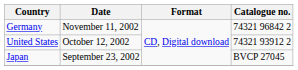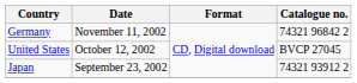 <table class="wikitable">
 <tr>
 <th>Country</th>
 <th>Date</th>
 <th>Format</th>
 <th>Catalogue no.</th>
 </tr>
 <tr>
 <td><a href='#'>Germany</a></td>
 <td>November 11, 2002</td>
 <td rowspan=3><a href='#'>CD</a>, <a href='#'>Digital download</a></td>
 <td>74321 96842 2</td>
 </tr>
 <tr>
 <td><a href='#'>United States</a></td>
 <td>October 12, 2002</td>
-<td>74321 93912 2</td>
+<td>BVCP 27045</td>
 </tr>
 <tr>
 <td><a href='#'>Japan</a></td>
 <td>September 23, 2002</td>
-<td>BVCP 27045</td>
+<td>74321 93912 2</td>
 </tr>
 <tr>
 </tr>
 </table>
